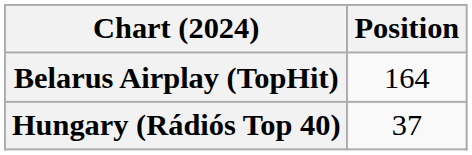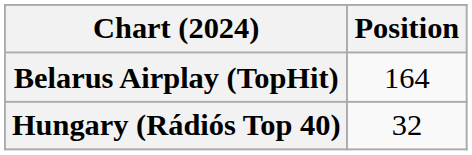 <table class="wikitable plainrowheaders" style="text-align:center">
 <tr>
 <th scope="col">Chart (2024)</th>
 <th scope="col">Position</th>
 </tr>
 <tr>
 <th scope="row">Belarus Airplay (TopHit)</th>
 <td>164</td>
 </tr>
 <tr>
 <th scope="row">Hungary (Rádiós Top 40)</th>
-<td>37</td>
+<td>32</td>
 </tr>
 </table>
